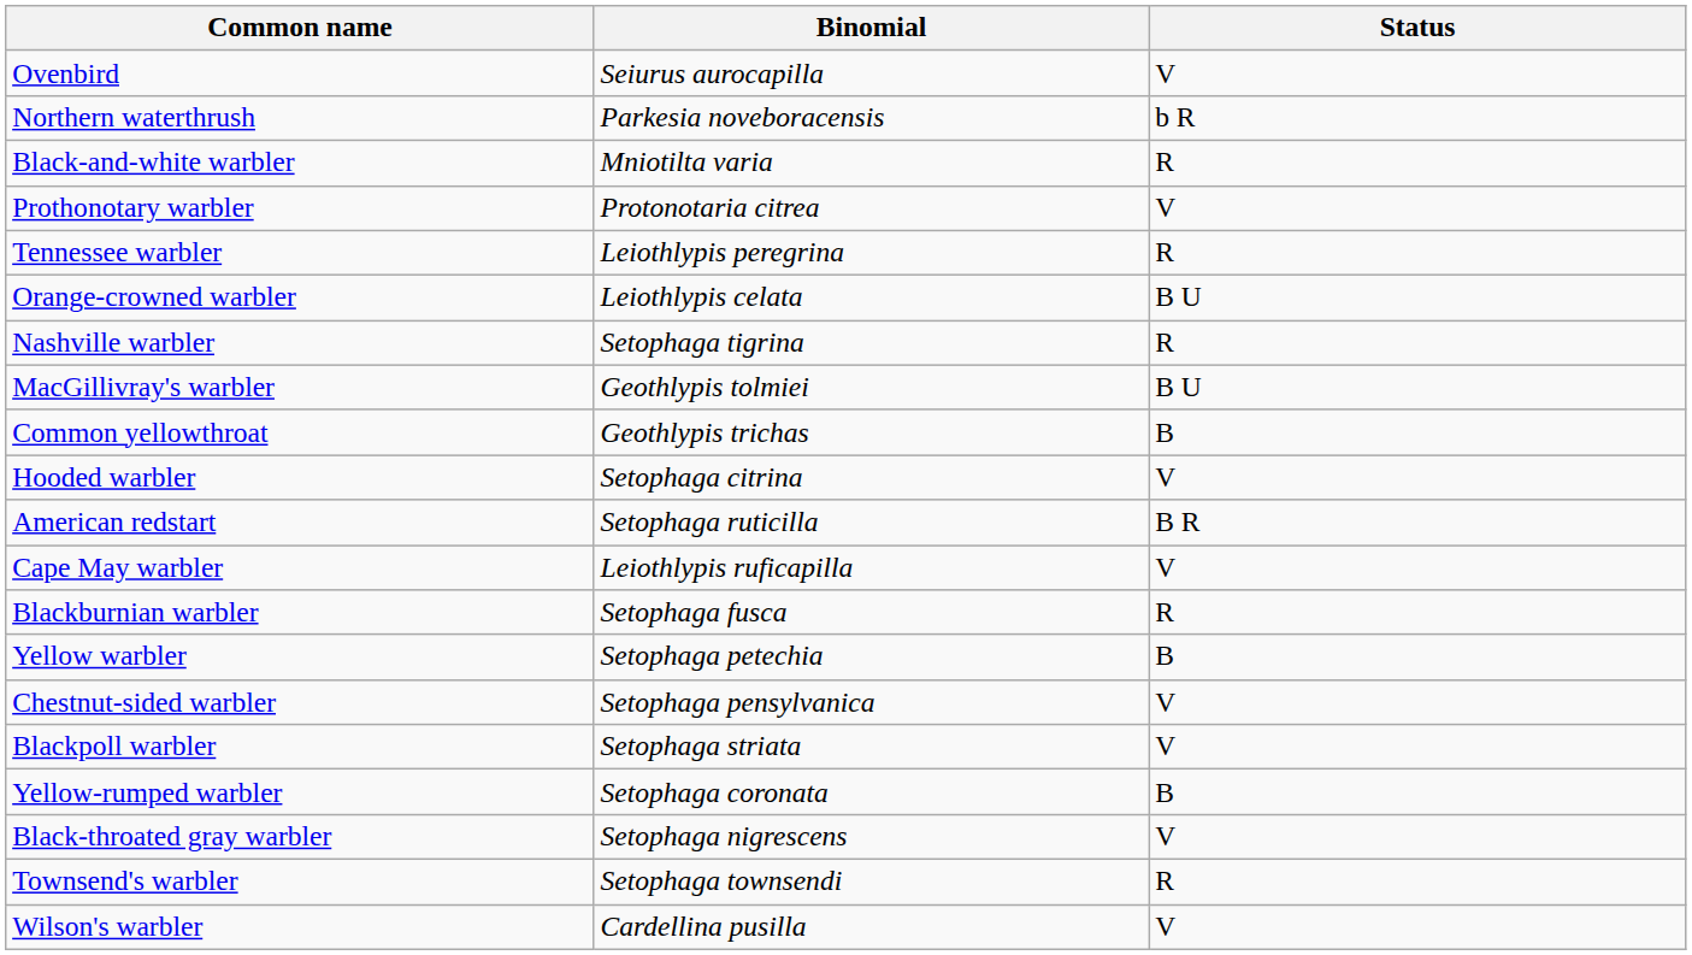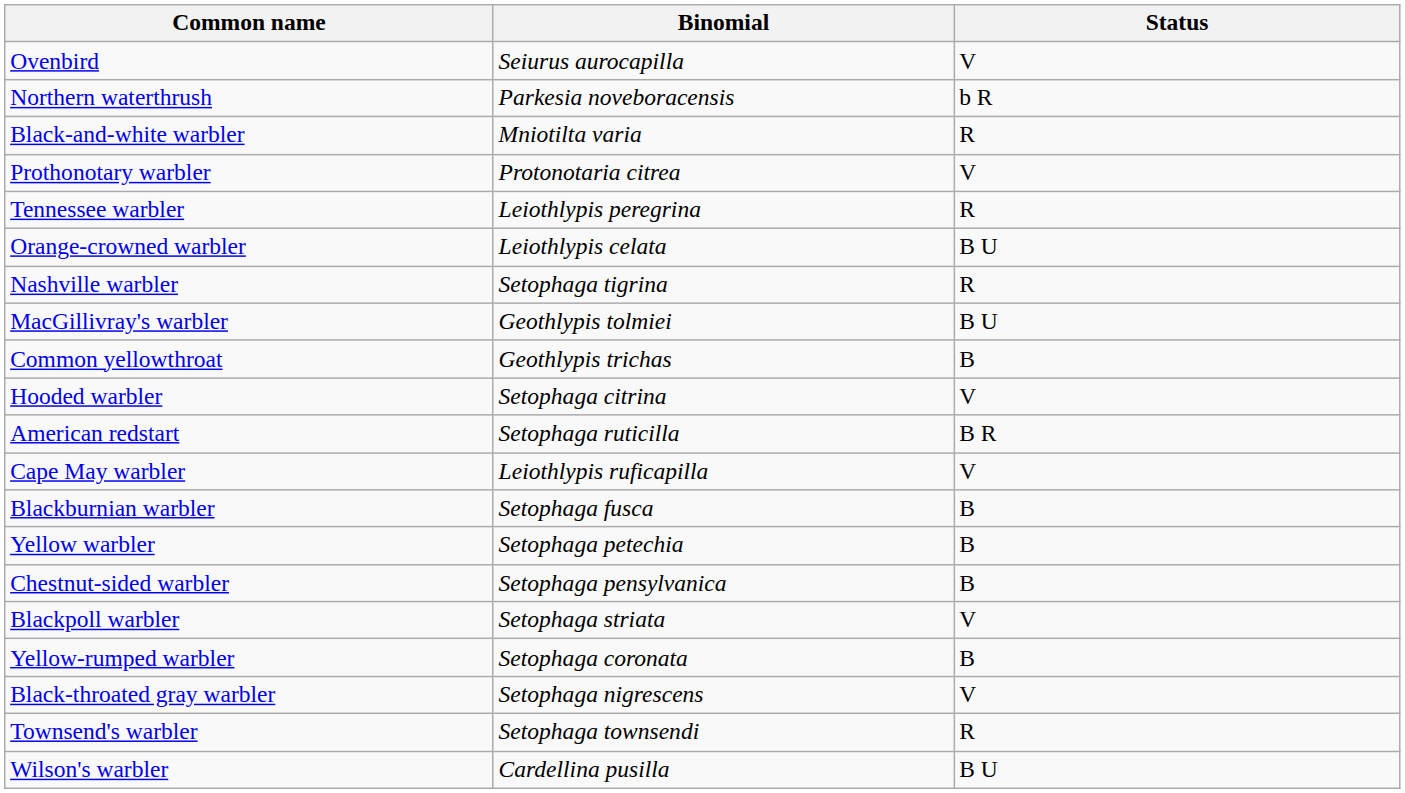 <table width=60% class="wikitable">
 <tr>
 <th width=35%>Common name</th>
 <th width=33%>Binomial</th>
 <th width=32%>Status</th>
 </tr>
 <tr>
 <td><a href='#'>Ovenbird</a></td>
 <td><em>Seiurus aurocapilla</em></td>
 <td>V</td>
 </tr>
 <tr>
 <td><a href='#'>Northern waterthrush</a></td>
 <td><em>Parkesia noveboracensis</em></td>
 <td>b R</td>
 </tr>
 <tr>
 <td><a href='#'>Black-and-white warbler</a></td>
 <td><em>Mniotilta varia</em></td>
 <td>R</td>
 </tr>
 <tr>
 <td><a href='#'>Prothonotary warbler</a></td>
 <td><em>Protonotaria citrea</em></td>
 <td>V</td>
 </tr>
 <tr>
 <td><a href='#'>Tennessee warbler</a></td>
 <td><em>Leiothlypis peregrina</em></td>
 <td>R</td>
 </tr>
 <tr>
 <td><a href='#'>Orange-crowned warbler</a></td>
 <td><em>Leiothlypis celata</em></td>
 <td>B U</td>
 </tr>
 <tr>
 <td><a href='#'>Nashville warbler</a></td>
 <td><em>Setophaga tigrina</em></td>
 <td>R</td>
 </tr>
 <tr>
 <td><a href='#'>MacGillivray's warbler</a></td>
 <td><em>Geothlypis tolmiei</em></td>
 <td>B U</td>
 </tr>
 <tr>
 <td><a href='#'>Common yellowthroat</a></td>
 <td><em>Geothlypis trichas</em></td>
 <td>B</td>
 </tr>
 <tr>
 <td><a href='#'>Hooded warbler</a></td>
 <td><em>Setophaga citrina</em></td>
 <td>V</td>
 </tr>
 <tr>
 <td><a href='#'>American redstart</a></td>
 <td><em>Setophaga ruticilla</em></td>
 <td>B R</td>
 </tr>
 <tr>
 <td><a href='#'>Cape May warbler</a></td>
 <td><em>Leiothlypis ruficapilla</em></td>
 <td>V</td>
 </tr>
 <tr>
 <td><a href='#'>Blackburnian warbler</a></td>
 <td><em>Setophaga fusca</em></td>
-<td>R</td>
+<td>B</td>
 </tr>
 <tr>
 <td><a href='#'>Yellow warbler</a></td>
 <td><em>Setophaga petechia</em></td>
 <td>B</td>
 </tr>
 <tr>
 <td><a href='#'>Chestnut-sided warbler</a></td>
 <td><em>Setophaga pensylvanica</em></td>
-<td>V</td>
+<td>B</td>
 </tr>
 <tr>
 <td><a href='#'>Blackpoll warbler</a></td>
 <td><em>Setophaga striata</em></td>
 <td>V</td>
 </tr>
 <tr>
 <td><a href='#'>Yellow-rumped warbler</a></td>
 <td><em>Setophaga coronata</em></td>
 <td>B</td>
 </tr>
 <tr>
 <td><a href='#'>Black-throated gray warbler</a></td>
 <td><em>Setophaga nigrescens</em></td>
 <td>V</td>
 </tr>
 <tr>
 <td><a href='#'>Townsend's warbler</a></td>
 <td><em>Setophaga townsendi</em></td>
 <td>R</td>
 </tr>
 <tr>
 <td><a href='#'>Wilson's warbler</a></td>
 <td><em>Cardellina pusilla</em></td>
-<td>V</td>
+<td>B U</td>
 </tr>
 </table>
